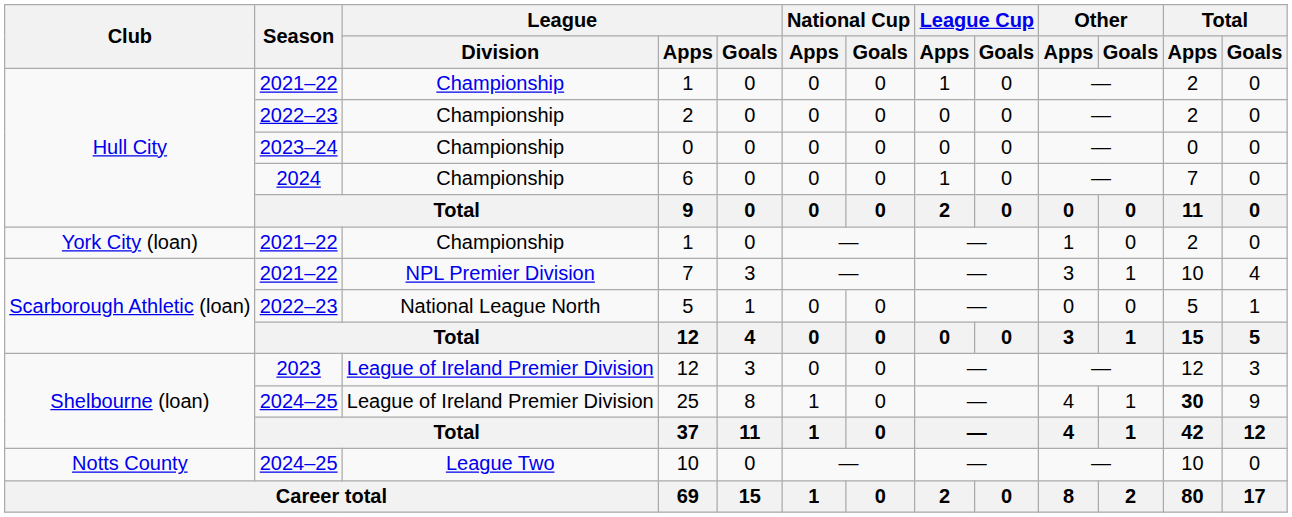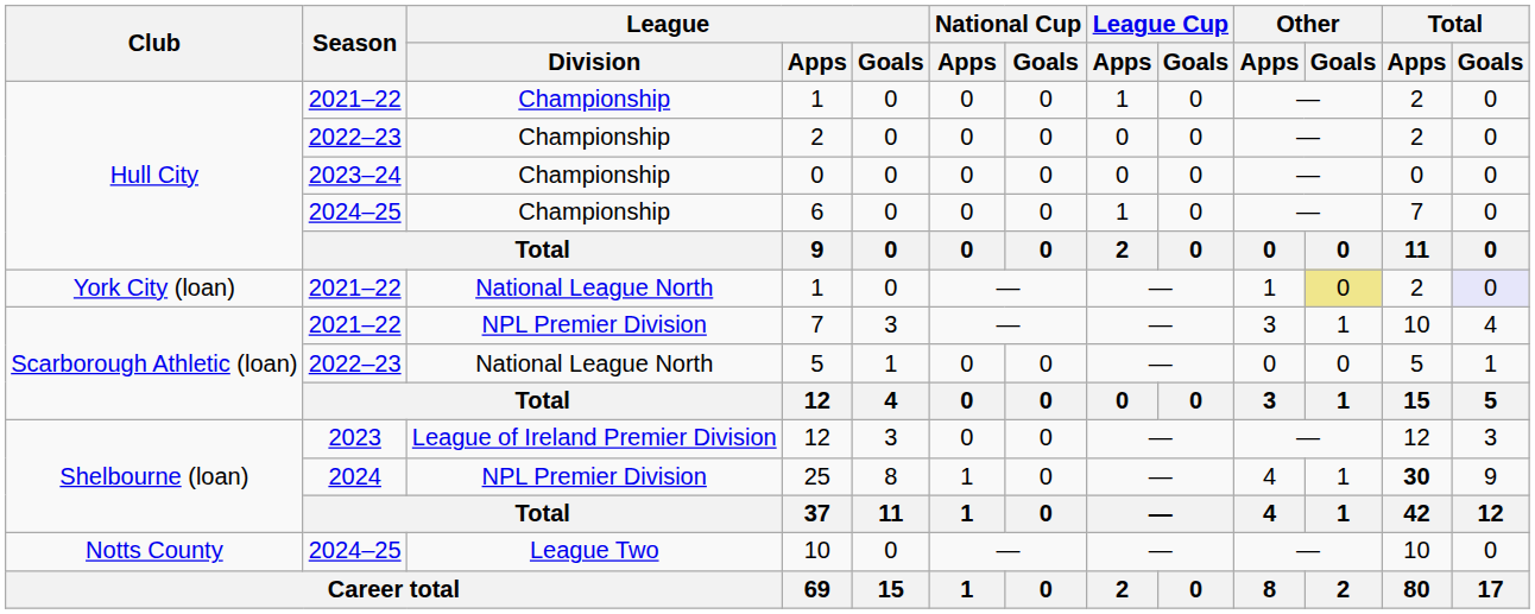 <table class="wikitable" style="text-align: center">
 <tr>
 <th rowspan="2">Club</th>
 <th rowspan="2">Season</th>
 <th colspan="3">League</th>
 <th colspan="2">National Cup</th>
 <th colspan="2"><a href='#'>League Cup</a></th>
 <th colspan="2">Other</th>
 <th colspan="2">Total</th>
 </tr>
 <tr>
 <th>Division</th>
 <th>Apps</th>
 <th>Goals</th>
 <th>Apps</th>
 <th>Goals</th>
 <th>Apps</th>
 <th>Goals</th>
 <th>Apps</th>
 <th>Goals</th>
 <th>Apps</th>
 <th>Goals</th>
 </tr>
 <tr>
 <td rowspan="5"><a href='#'>Hull City</a></td>
 <td><a href='#'>2021–22</a></td>
 <td><a href='#'>Championship</a></td>
 <td>1</td>
 <td>0</td>
 <td>0</td>
 <td>0</td>
 <td>1</td>
 <td>0</td>
 <td colspan="2">—</td>
 <td>2</td>
 <td>0</td>
 </tr>
 <tr>
 <td><a href='#'>2022–23</a></td>
 <td>Championship</td>
 <td>2</td>
 <td>0</td>
 <td>0</td>
 <td>0</td>
 <td>0</td>
 <td>0</td>
 <td colspan="2">—</td>
 <td>2</td>
 <td>0</td>
 </tr>
 <tr>
 <td><a href='#'>2023–24</a></td>
 <td>Championship</td>
 <td>0</td>
 <td>0</td>
 <td>0</td>
 <td>0</td>
 <td>0</td>
 <td>0</td>
 <td colspan="2">—</td>
 <td>0</td>
 <td>0</td>
 </tr>
 <tr>
-<td><a href='#'>2024</a></td>
+<td><a href='#'>2024–25</a></td>
 <td>Championship</td>
 <td>6</td>
 <td>0</td>
 <td>0</td>
 <td>0</td>
 <td>1</td>
 <td>0</td>
 <td colspan="2">—</td>
 <td>7</td>
 <td>0</td>
 </tr>
 <tr>
 <th colspan="2">Total</th>
 <th>9</th>
 <th>0</th>
 <th>0</th>
 <th>0</th>
 <th>2</th>
 <th>0</th>
 <th>0</th>
 <th>0</th>
 <th>11</th>
 <th>0</th>
 </tr>
 <tr>
 <td><a href='#'>York City</a> (loan)</td>
 <td><a href='#'>2021–22</a></td>
-<td>Championship</td>
+<td><a href='#'>National League North</a></td>
 <td>1</td>
 <td>0</td>
 <td colspan="2">—</td>
 <td colspan="2">—</td>
 <td>1</td>
-<td>0</td>
+<td style="background: khaki;">0</td>
 <td>2</td>
-<td>0</td>
+<td style="background: lavender;">0</td>
 </tr>
 <tr>
 <td rowspan="3"><a href='#'>Scarborough Athletic</a> (loan)</td>
 <td><a href='#'>2021–22</a></td>
 <td><a href='#'>NPL Premier Division</a></td>
 <td>7</td>
 <td>3</td>
 <td colspan="2">—</td>
 <td colspan="2">—</td>
 <td>3</td>
 <td>1</td>
 <td>10</td>
 <td>4</td>
 </tr>
 <tr>
 <td><a href='#'>2022–23</a></td>
 <td>National League North</td>
 <td>5</td>
 <td>1</td>
 <td>0</td>
 <td>0</td>
 <td colspan="2">—</td>
 <td>0</td>
 <td>0</td>
 <td>5</td>
 <td>1</td>
 </tr>
 <tr>
 <th colspan="2">Total</th>
 <th>12</th>
 <th>4</th>
 <th>0</th>
 <th>0</th>
 <th>0</th>
 <th>0</th>
 <th>3</th>
 <th>1</th>
 <th>15</th>
 <th>5</th>
 </tr>
 <tr>
 <td rowspan="3"><a href='#'>Shelbourne</a> (loan)</td>
 <td><a href='#'>2023</a></td>
 <td><a href='#'>League of Ireland Premier Division</a></td>
 <td>12</td>
 <td>3</td>
 <td>0</td>
 <td>0</td>
 <td colspan="2">—</td>
 <td colspan="2">—</td>
 <td>12</td>
 <td>3</td>
 </tr>
 <tr>
-<td><a href='#'>2024–25</a></td>
-<td>League of Ireland Premier Division</td>
+<td><a href='#'>2024</a></td>
+<td><a href='#'>NPL Premier Division</a></td>
 <td>25</td>
 <td>8</td>
 <td>1</td>
 <td>0</td>
 <td colspan="2">—</td>
 <td>4</td>
 <td>1</td>
 <td><strong>30</strong></td>
 <td>9</td>
 </tr>
 <tr>
 <th colspan="2">Total</th>
 <th>37</th>
 <th>11</th>
 <th>1</th>
 <th>0</th>
 <th colspan="2">—</th>
 <th>4</th>
 <th>1</th>
 <th>42</th>
 <th>12</th>
 </tr>
 <tr>
 <td><a href='#'>Notts County</a></td>
 <td><a href='#'>2024–25</a></td>
 <td><a href='#'>League Two</a></td>
 <td>10</td>
 <td>0</td>
 <td colspan="2">—</td>
 <td colspan="2">—</td>
 <td colspan="2">—</td>
 <td>10</td>
 <td>0</td>
 </tr>
 <tr>
 <th colspan="3">Career total</th>
 <th>69</th>
 <th>15</th>
 <th>1</th>
 <th>0</th>
 <th>2</th>
 <th>0</th>
 <th>8</th>
 <th>2</th>
 <th>80</th>
 <th>17</th>
 </tr>
 </table>
